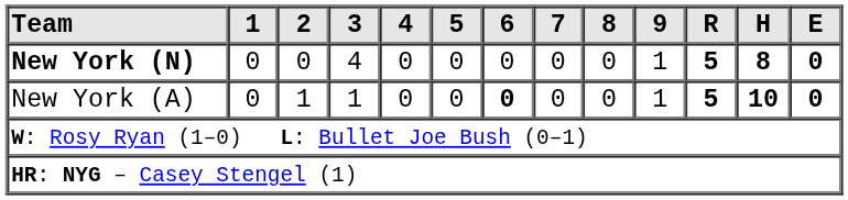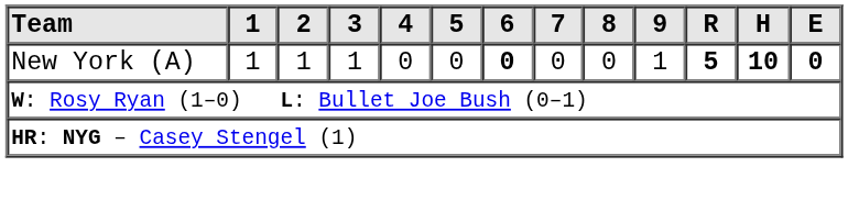 <table border=1 cellspacing=0 width=425 style="margin-left:3em;">
 <tr style="text-align:center; background-color:#e6e6e6;">
 <th align=left width=125>Team</th>
 <th width=25>1</th>
 <th width=25>2</th>
 <th width=25>3</th>
 <th width=25>4</th>
 <th width=25>5</th>
 <th width=25>6</th>
 <th width=25>7</th>
 <th width=25>8</th>
 <th width=25>9</th>
 <th width=25>R</th>
 <th width=25>H</th>
 <th width=25>E</th>
 </tr>
 <tr style="text-align:center;">
-<td align=left><strong>New York (N)</strong></td>
-<td>0</td>
-<td>0</td>
-<td>4</td>
-<td>0</td>
-<td>0</td>
-<td>0</td>
-<td>0</td>
-<td>0</td>
+<td align=left>New York (A)</td>
 <td>1</td>
-<td><strong>5</strong></td>
-<td><strong>8</strong></td>
-<td><strong>0</strong></td>
-</tr>
-<tr style="text-align:center;">
-<td align=left>New York (A)</td>
-<td>0</td>
 <td>1</td>
 <td>1</td>
 <td>0</td>
 <td>0</td>
 <td><strong>0</strong></td>
 <td>0</td>
 <td>0</td>
 <td>1</td>
 <td><strong>5</strong></td>
 <td><strong>10</strong></td>
 <td><strong>0</strong></td>
 </tr>
 <tr style="text-align:left;">
 <td colspan=13><small><strong>W</strong>: <a href='#'>Rosy Ryan</a> (1–0)   <strong>L</strong>: <a href='#'>Bullet Joe Bush</a> (0–1)</small></td>
 </tr>
 <tr style="text-align:left;">
 <td colspan=13><small><strong>HR</strong>: <strong>NYG</strong> – <a href='#'>Casey Stengel</a> (1)</small></td>
 </tr>
 </table>
